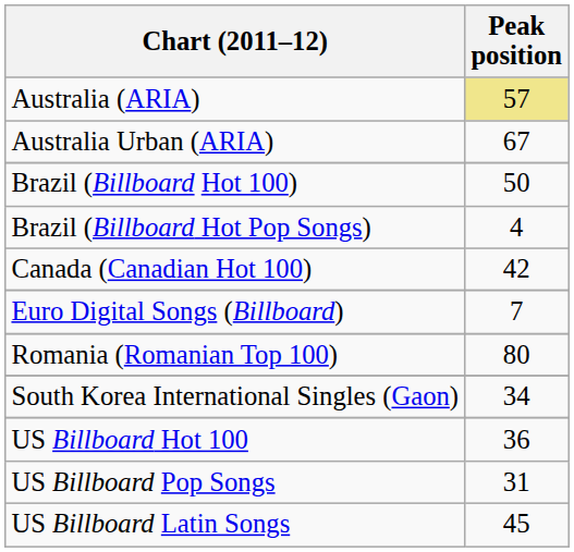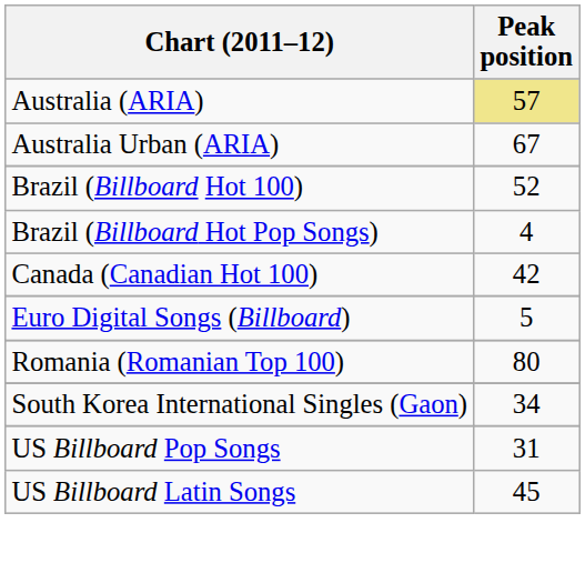 <table class="wikitable sortable">
 <tr>
 <th>Chart (2011–12)</th>
 <th>Peak<br>position</th>
 </tr>
 <tr>
 <td>Australia (<a href='#'>ARIA</a>)</td>
 <td style="background: khaki; text-align:center;">57</td>
 </tr>
 <tr>
 <td>Australia Urban (<a href='#'>ARIA</a>)</td>
 <td style="text-align:center;">67</td>
 </tr>
 <tr>
 </tr>
 <tr>
 </tr>
 <tr>
 </tr>
 <tr>
 <td>Brazil (<em><a href='#'>Billboard</a></em> <a href='#'>Hot 100</a>)</td>
-<td align="center">50</td>
+<td align="center">52</td>
 </tr>
 <tr>
 <td>Brazil (<a href='#'><em>Billboard</em> Hot Pop Songs</a>)</td>
 <td style="text-align:center;">4</td>
 </tr>
 <tr>
 <td>Canada (<a href='#'>Canadian Hot 100</a>)</td>
 <td style="text-align:center;">42</td>
 </tr>
 <tr>
 </tr>
 <tr>
 </tr>
 <tr>
 <td><a href='#'>Euro Digital Songs</a> (<em><a href='#'>Billboard</a></em>)</td>
-<td align="center">7</td>
+<td align="center">5</td>
 </tr>
 <tr>
 </tr>
 <tr>
 <td>Romania (<a href='#'>Romanian Top 100</a>)</td>
 <td align="center">80</td>
 </tr>
 <tr>
 </tr>
 <tr>
 <td>South Korea International Singles (<a href='#'>Gaon</a>)</td>
 <td style="text-align:center;">34</td>
 </tr>
 <tr>
 </tr>
 <tr>
 </tr>
 <tr>
 </tr>
 <tr>
-<td>US <a href='#'><em>Billboard</em> Hot 100</a></td>
-<td style="text-align:center;">36</td>
-</tr>
-<tr>
 <td>US <em>Billboard</em> <a href='#'>Pop Songs</a></td>
 <td style="text-align:center;">31</td>
 </tr>
 <tr>
 <td>US <em>Billboard</em> <a href='#'>Latin Songs</a></td>
 <td style="text-align:center;">45</td>
 </tr>
 </table>
